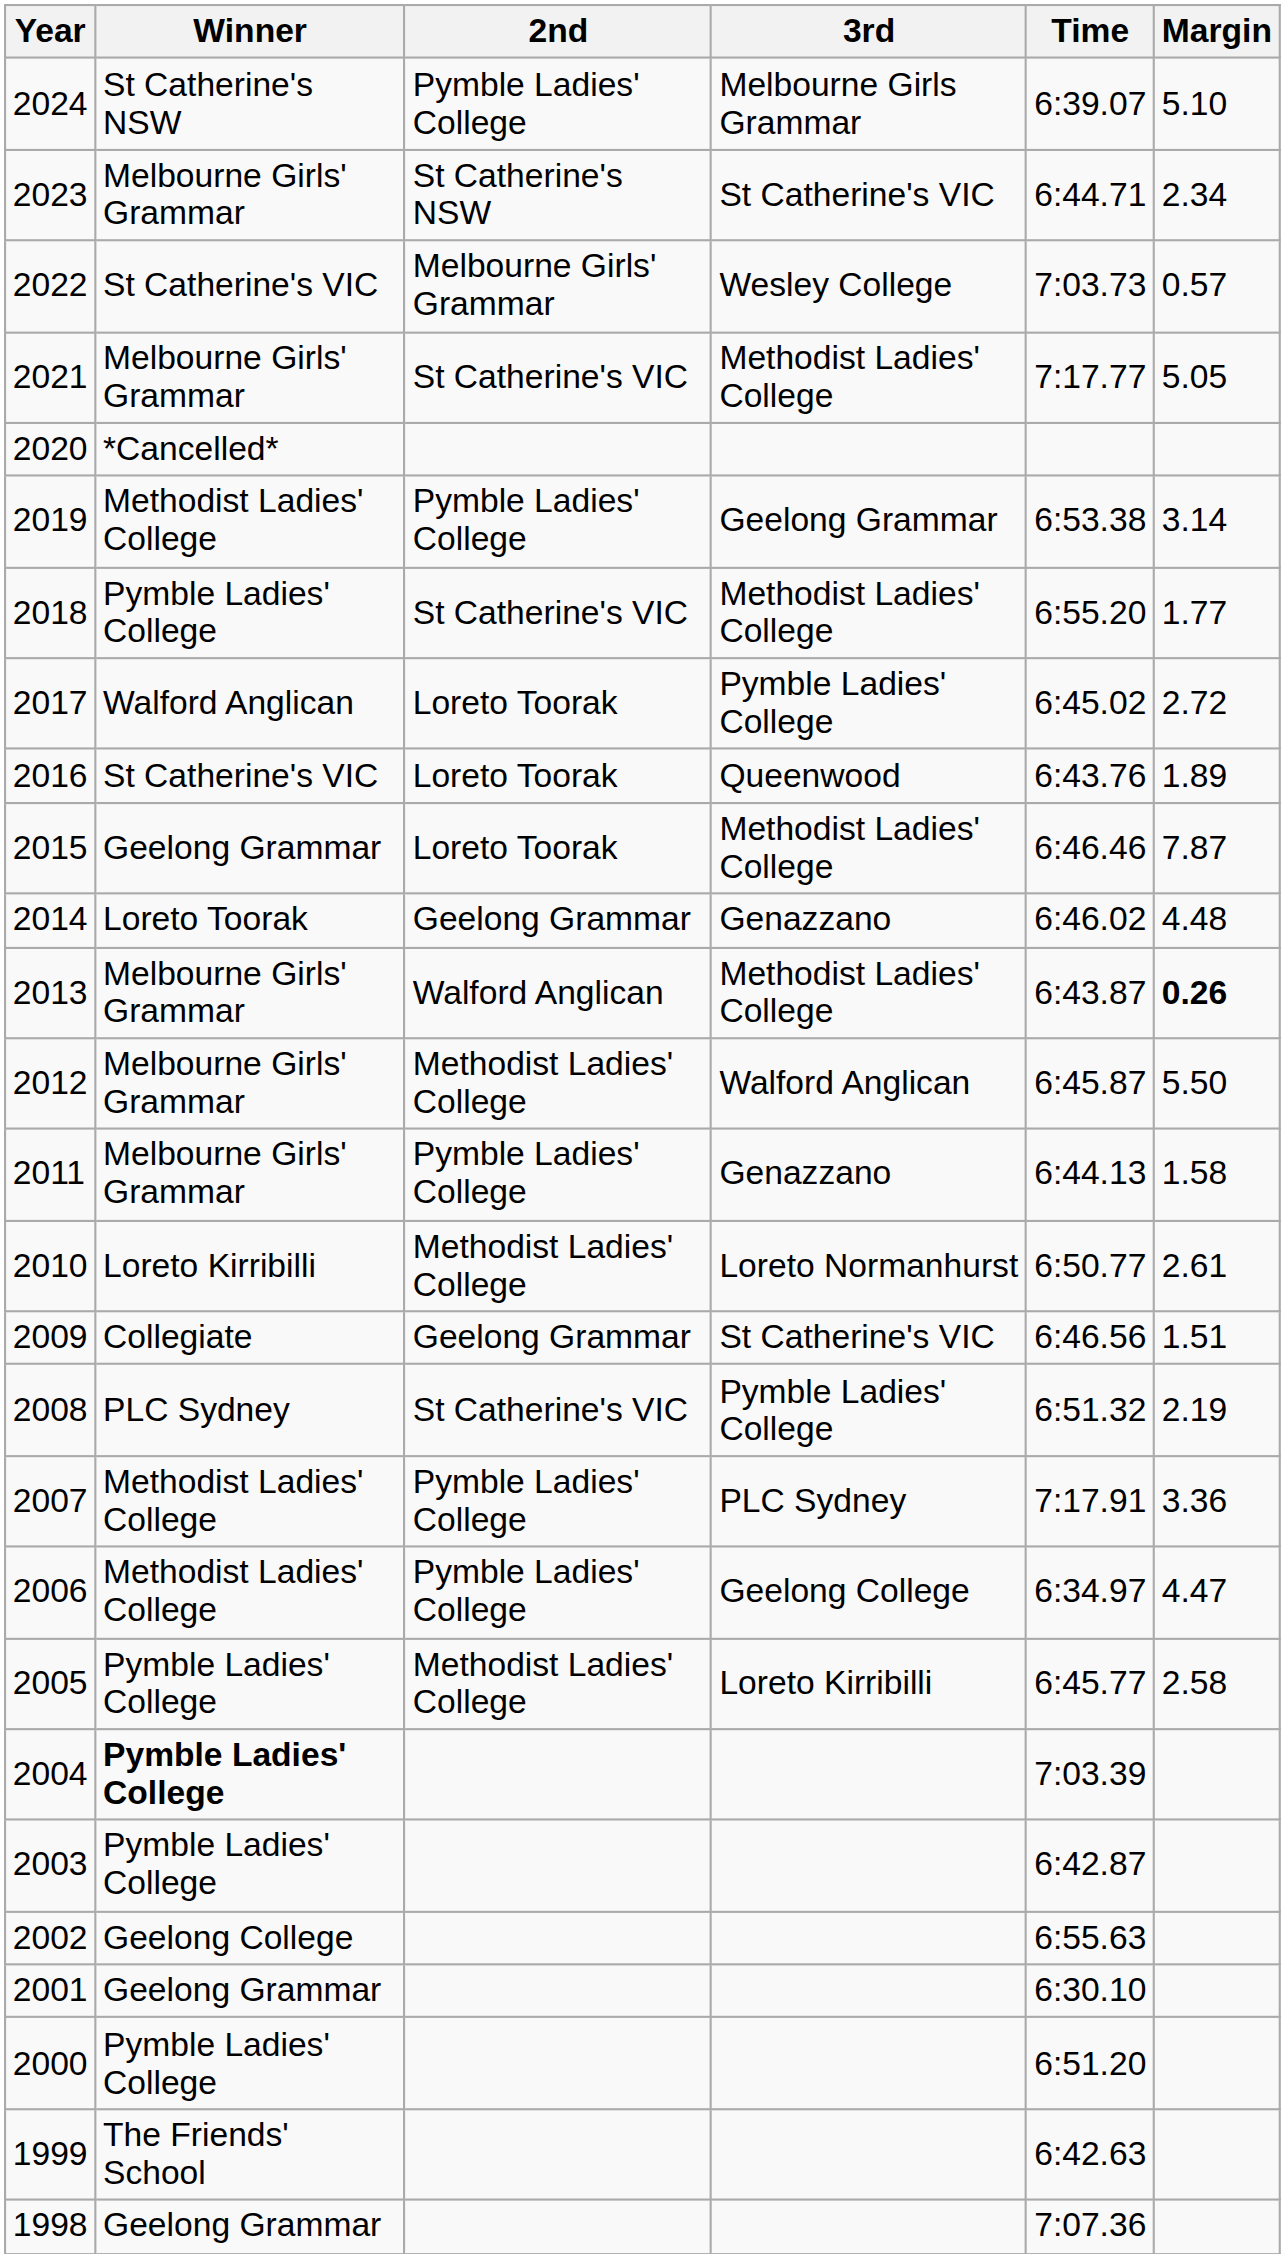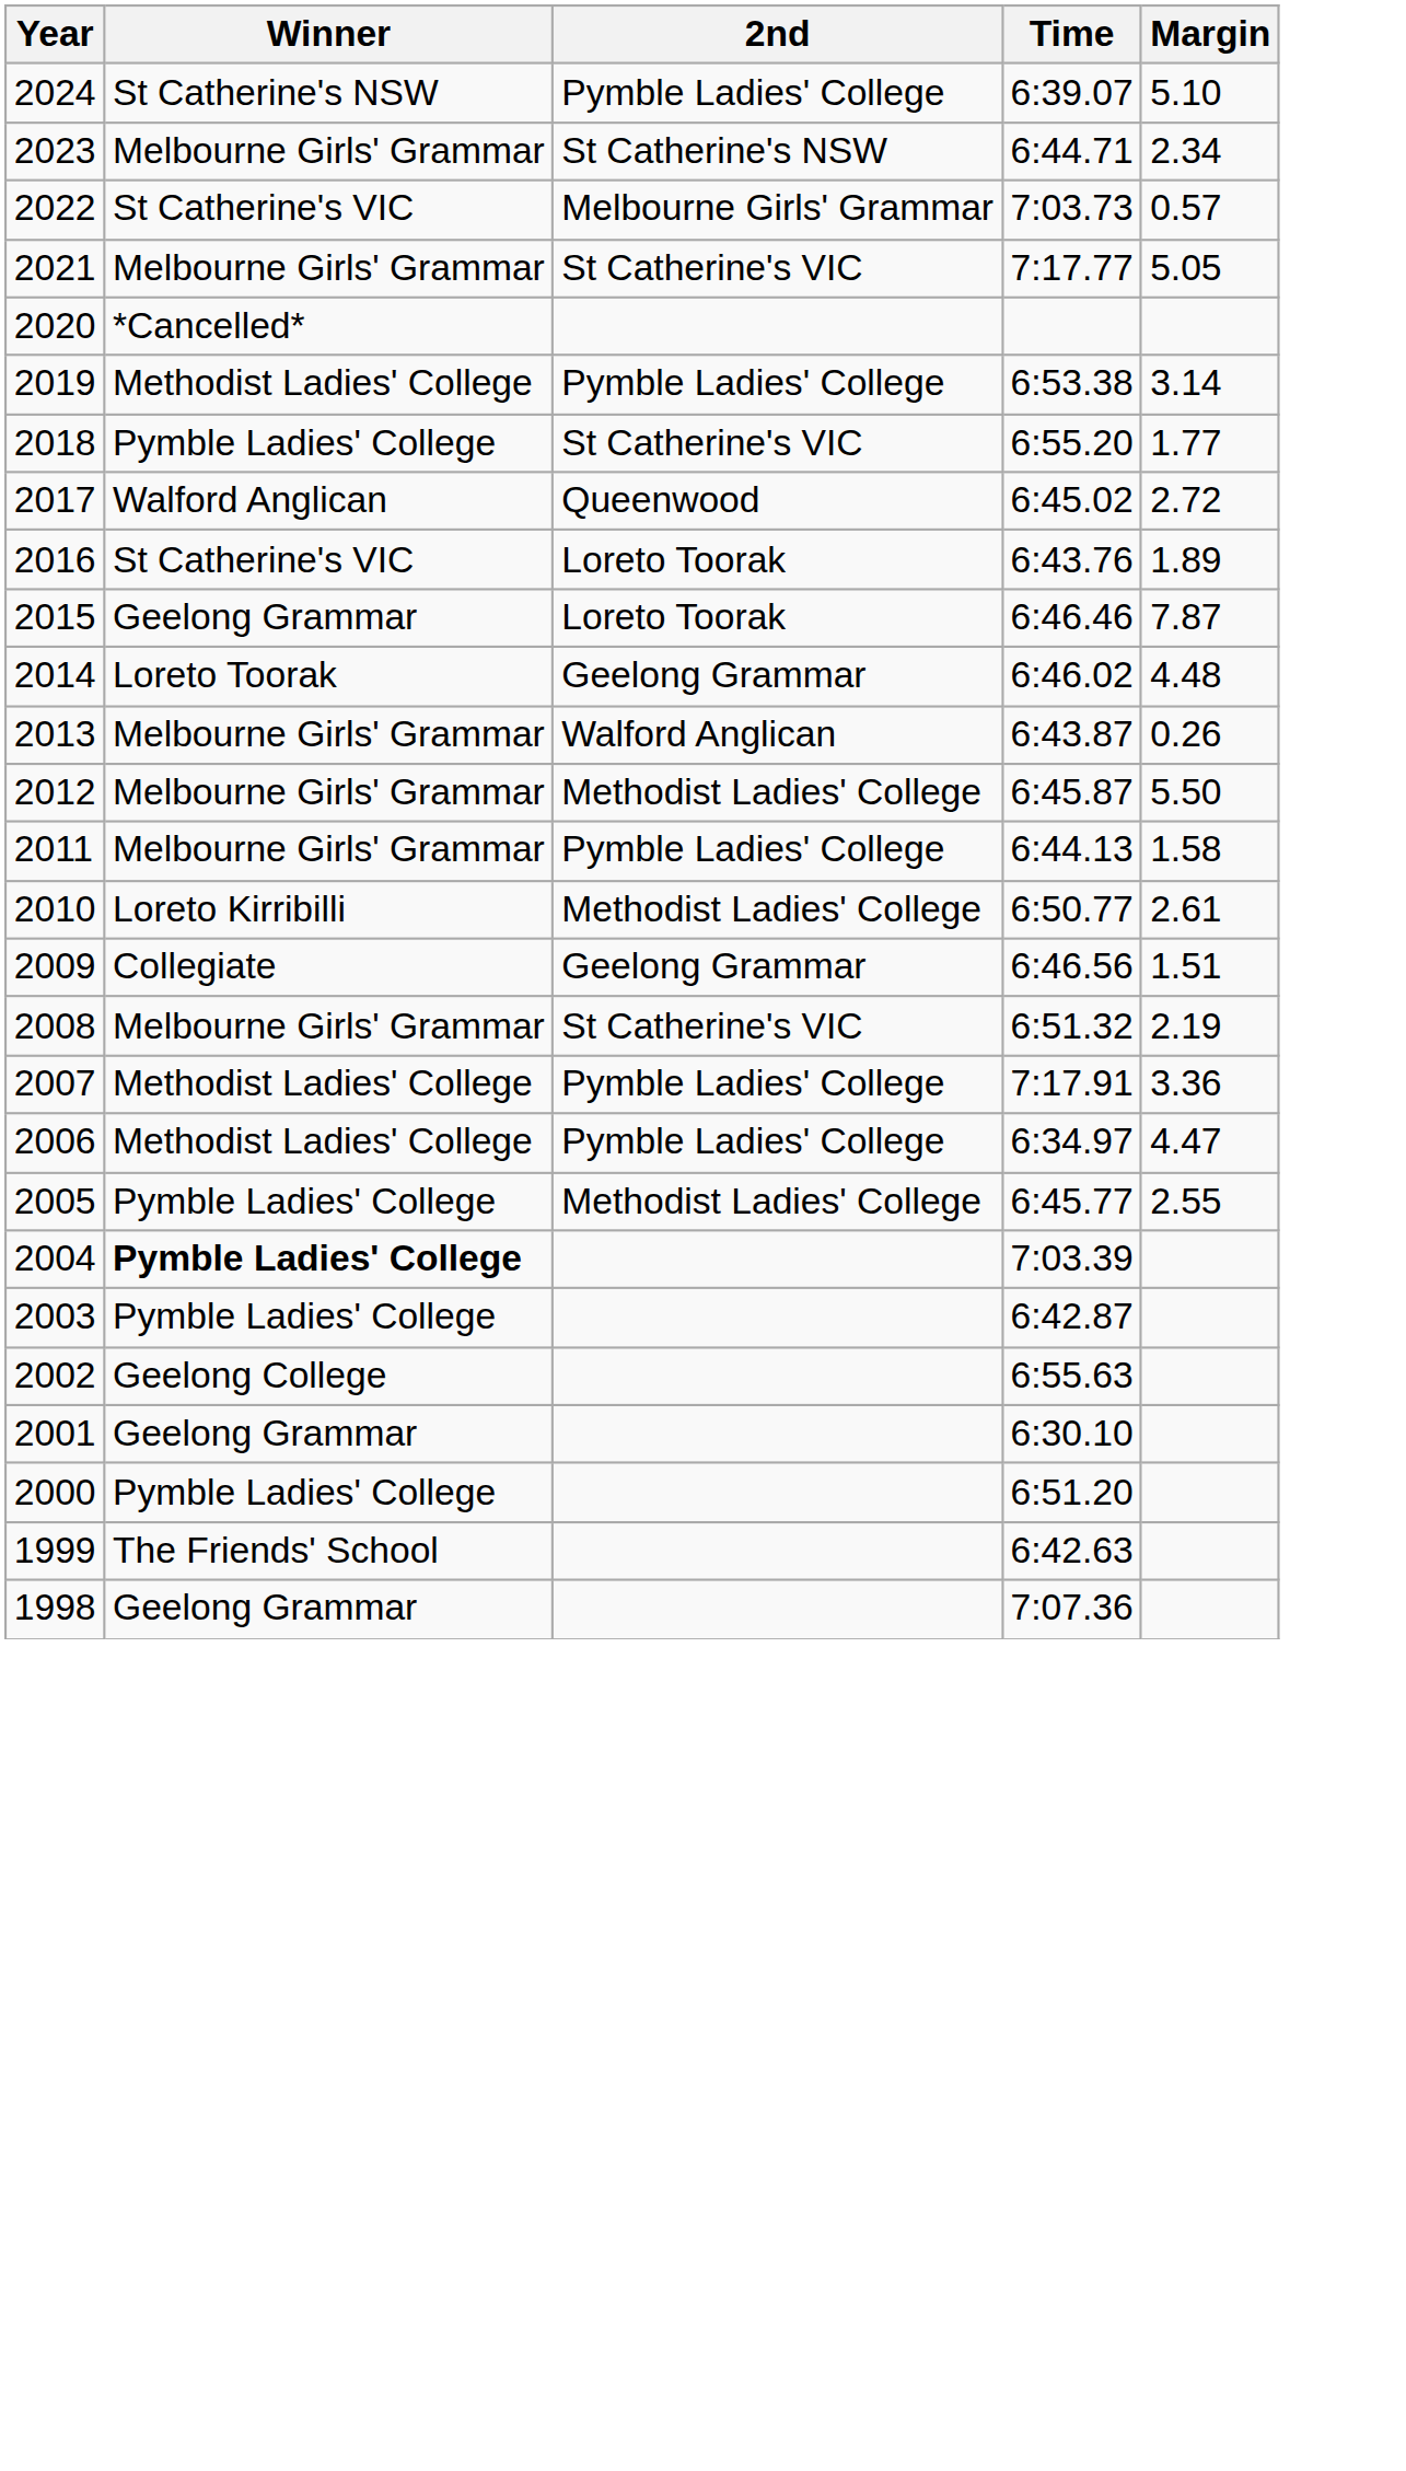 <table class="wikitable">
 <tr>
 <th>Year</th>
 <th>Winner</th>
 <th>2nd</th>
-<th>3rd</th>
 <th>Time</th>
 <th>Margin</th>
 </tr>
 <tr>
 <td>2024</td>
 <td>St Catherine's NSW</td>
 <td>Pymble Ladies' College</td>
-<td>Melbourne Girls Grammar</td>
 <td>6:39.07</td>
 <td>5.10</td>
 </tr>
 <tr>
 <td>2023</td>
 <td>Melbourne Girls' Grammar</td>
 <td>St Catherine's NSW</td>
-<td>St Catherine's VIC</td>
 <td>6:44.71</td>
 <td>2.34</td>
 </tr>
 <tr>
 <td>2022</td>
 <td>St Catherine's VIC</td>
 <td>Melbourne Girls' Grammar</td>
-<td>Wesley College</td>
 <td>7:03.73</td>
 <td>0.57</td>
 </tr>
 <tr>
 <td>2021</td>
 <td>Melbourne Girls' Grammar</td>
 <td>St Catherine's VIC</td>
-<td>Methodist Ladies' College</td>
 <td>7:17.77</td>
 <td>5.05</td>
 </tr>
 <tr>
 <td>2020</td>
 <td>*Cancelled*</td>
 <td></td>
 <td></td>
 <td></td>
-<td></td>
 </tr>
 <tr>
 <td>2019</td>
 <td>Methodist Ladies' College</td>
 <td>Pymble Ladies' College</td>
-<td>Geelong Grammar</td>
 <td>6:53.38</td>
 <td>3.14</td>
 </tr>
 <tr>
 <td>2018</td>
 <td>Pymble Ladies' College</td>
 <td>St Catherine's VIC</td>
-<td>Methodist Ladies' College</td>
 <td>6:55.20</td>
 <td>1.77</td>
 </tr>
 <tr>
 <td>2017</td>
 <td>Walford Anglican</td>
-<td>Loreto Toorak</td>
-<td>Pymble Ladies' College</td>
+<td>Queenwood</td>
 <td>6:45.02</td>
 <td>2.72</td>
 </tr>
 <tr>
 <td>2016</td>
 <td>St Catherine's VIC</td>
 <td>Loreto Toorak</td>
-<td>Queenwood</td>
 <td>6:43.76</td>
 <td>1.89</td>
 </tr>
 <tr>
 <td>2015</td>
 <td>Geelong Grammar</td>
 <td>Loreto Toorak</td>
-<td>Methodist Ladies' College</td>
 <td>6:46.46</td>
 <td>7.87</td>
 </tr>
 <tr>
 <td>2014</td>
 <td>Loreto Toorak</td>
 <td>Geelong Grammar</td>
-<td>Genazzano</td>
 <td>6:46.02</td>
 <td>4.48</td>
 </tr>
 <tr>
 <td>2013</td>
 <td>Melbourne Girls' Grammar</td>
 <td>Walford Anglican</td>
-<td>Methodist Ladies' College</td>
 <td>6:43.87</td>
-<td><strong>0.26</strong></td>
+<td>0.26</td>
 </tr>
 <tr>
 <td>2012</td>
 <td>Melbourne Girls' Grammar</td>
 <td>Methodist Ladies' College</td>
-<td>Walford Anglican</td>
 <td>6:45.87</td>
 <td>5.50</td>
 </tr>
 <tr>
 <td>2011</td>
 <td>Melbourne Girls' Grammar</td>
 <td>Pymble Ladies' College</td>
-<td>Genazzano</td>
 <td>6:44.13</td>
 <td>1.58</td>
 </tr>
 <tr>
 <td>2010</td>
 <td>Loreto Kirribilli</td>
 <td>Methodist Ladies' College</td>
-<td>Loreto Normanhurst</td>
 <td>6:50.77</td>
 <td>2.61</td>
 </tr>
 <tr>
 <td>2009</td>
 <td>Collegiate</td>
 <td>Geelong Grammar</td>
-<td>St Catherine's VIC</td>
 <td>6:46.56</td>
 <td>1.51</td>
 </tr>
 <tr>
 <td>2008</td>
-<td>PLC Sydney</td>
+<td>Melbourne Girls' Grammar</td>
 <td>St Catherine's VIC</td>
-<td>Pymble Ladies' College</td>
 <td>6:51.32</td>
 <td>2.19</td>
 </tr>
 <tr>
 <td>2007</td>
 <td>Methodist Ladies' College</td>
 <td>Pymble Ladies' College</td>
-<td>PLC Sydney</td>
 <td>7:17.91</td>
 <td>3.36</td>
 </tr>
 <tr>
 <td>2006</td>
 <td>Methodist Ladies' College</td>
 <td>Pymble Ladies' College</td>
-<td>Geelong College</td>
 <td>6:34.97</td>
 <td>4.47</td>
 </tr>
 <tr>
 <td>2005</td>
 <td>Pymble Ladies' College</td>
 <td>Methodist Ladies' College</td>
-<td>Loreto Kirribilli</td>
 <td>6:45.77</td>
-<td>2.58</td>
+<td>2.55</td>
 </tr>
 <tr>
 <td>2004</td>
 <td><strong>Pymble Ladies' College</strong></td>
-<td></td>
 <td></td>
 <td>7:03.39</td>
 <td></td>
 </tr>
 <tr>
 <td>2003</td>
 <td>Pymble Ladies' College</td>
 <td></td>
-<td></td>
 <td>6:42.87</td>
 <td></td>
 </tr>
 <tr>
 <td>2002</td>
 <td>Geelong College</td>
-<td></td>
 <td></td>
 <td>6:55.63</td>
 <td></td>
 </tr>
 <tr>
 <td>2001</td>
 <td>Geelong Grammar</td>
 <td></td>
-<td></td>
 <td>6:30.10</td>
 <td></td>
 </tr>
 <tr>
 <td>2000</td>
 <td>Pymble Ladies' College</td>
-<td></td>
 <td></td>
 <td>6:51.20</td>
 <td></td>
 </tr>
 <tr>
 <td>1999</td>
 <td>The Friends' School</td>
 <td></td>
-<td></td>
 <td>6:42.63</td>
 <td></td>
 </tr>
 <tr>
 <td>1998</td>
 <td>Geelong Grammar</td>
 <td></td>
-<td></td>
 <td>7:07.36</td>
 <td></td>
 </tr>
 </table>
